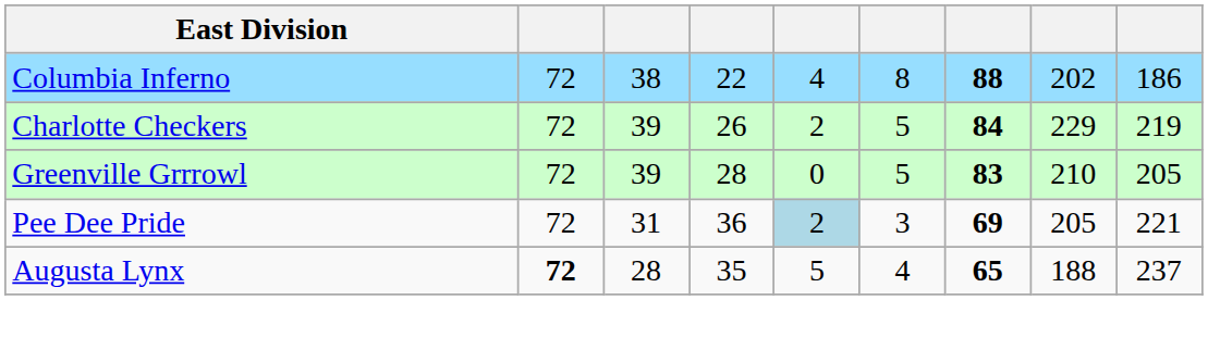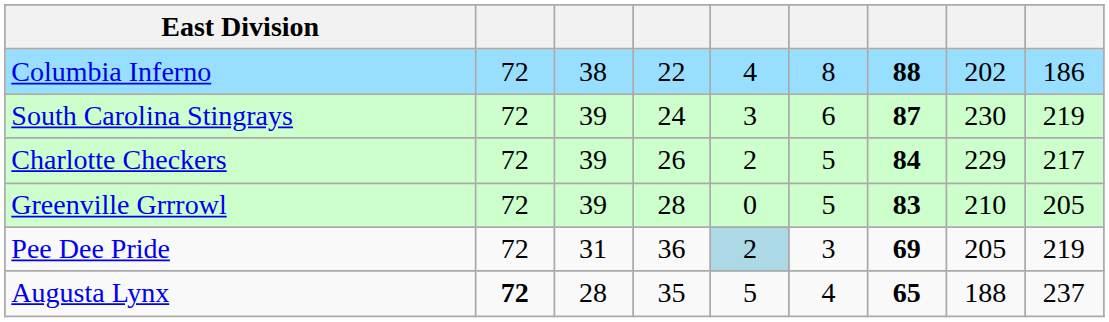 <table class="wikitable sortable" style="text-align:center">
 <tr>
 <th style="width:30%;" class="unsortable">East Division</th>
 <th style="width:5%;"></th>
 <th style="width:5%;"></th>
 <th style="width:5%;"></th>
 <th style="width:5%;"></th>
 <th style="width:5%;"></th>
 <th style="width:5%;"></th>
 <th style="width:5%;"></th>
 <th style="width:5%;"></th>
 </tr>
 <tr bgcolor="#97DEFF">
 <td align=left><a href='#'>Columbia Inferno</a></td>
 <td>72</td>
 <td>38</td>
 <td>22</td>
 <td>4</td>
 <td>8</td>
 <td><strong>88</strong></td>
 <td>202</td>
 <td>186</td>
 </tr>
 <tr bgcolor="#ccffcc">
+<td align=left><a href='#'>South Carolina Stingrays</a></td>
+<td>72</td>
+<td>39</td>
+<td>24</td>
+<td>3</td>
+<td>6</td>
+<td><strong>87</strong></td>
+<td>230</td>
+<td>219</td>
+</tr>
+<tr bgcolor="#ccffcc">
 <td align=left><a href='#'>Charlotte Checkers</a></td>
 <td>72</td>
 <td>39</td>
 <td>26</td>
 <td>2</td>
 <td>5</td>
 <td><strong>84</strong></td>
 <td>229</td>
-<td>219</td>
+<td>217</td>
 </tr>
 <tr bgcolor="#ccffcc">
 <td align=left><a href='#'>Greenville Grrrowl</a></td>
 <td>72</td>
 <td>39</td>
 <td>28</td>
 <td>0</td>
 <td>5</td>
 <td><strong>83</strong></td>
 <td>210</td>
 <td>205</td>
 </tr>
 <tr>
 <td align=left><a href='#'>Pee Dee Pride</a></td>
 <td>72</td>
 <td>31</td>
 <td>36</td>
 <td style="background: lightblue;">2</td>
 <td>3</td>
 <td><strong>69</strong></td>
 <td>205</td>
-<td>221</td>
+<td>219</td>
 </tr>
 <tr>
 <td align=left><a href='#'>Augusta Lynx</a></td>
 <td><strong>72</strong></td>
 <td>28</td>
 <td>35</td>
 <td>5</td>
 <td>4</td>
 <td><strong>65</strong></td>
 <td>188</td>
 <td>237</td>
 </tr>
 </table>
